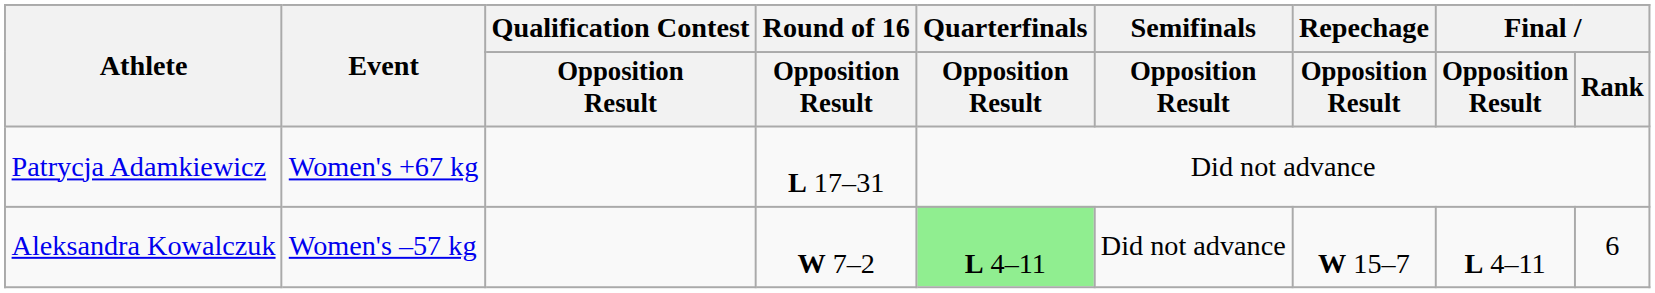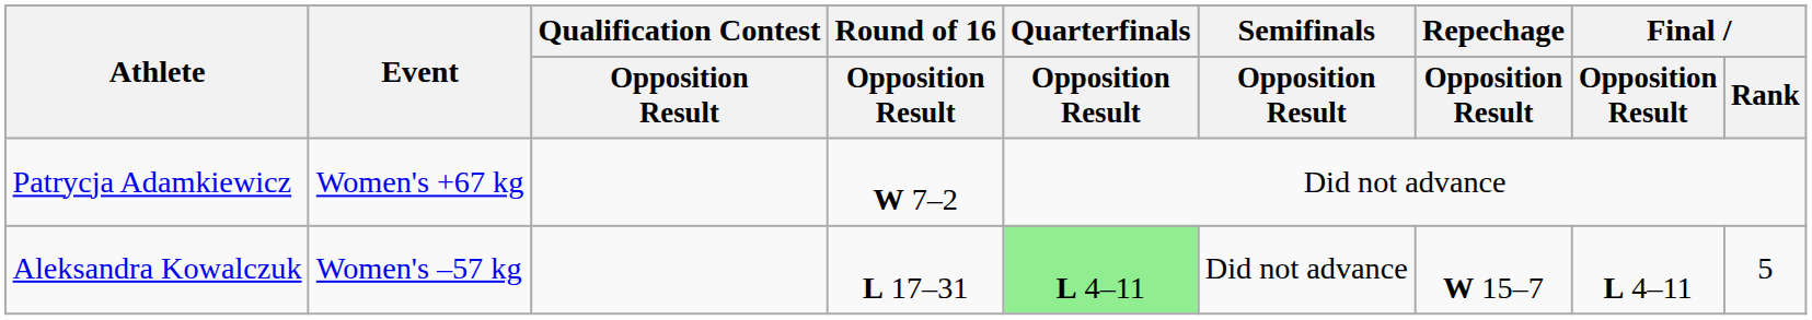 <table class="wikitable" style="text-align:center; font-size:90%">
 <tr>
 <th rowspan=2>Athlete</th>
 <th rowspan=2>Event</th>
 <th>Qualification Contest</th>
 <th>Round of 16</th>
 <th>Quarterfinals</th>
 <th>Semifinals</th>
 <th>Repechage</th>
 <th colspan=2>Final / </th>
 </tr>
 <tr style="font-size:95%">
 <th>Opposition<br>Result</th>
 <th>Opposition<br>Result</th>
 <th>Opposition<br>Result</th>
 <th>Opposition<br>Result</th>
 <th>Opposition<br>Result</th>
 <th>Opposition<br>Result</th>
 <th>Rank</th>
 </tr>
 <tr>
 <td align=left><a href='#'>Patrycja Adamkiewicz</a></td>
 <td align=left><a href='#'>Women's +67 kg</a></td>
 <td></td>
-<td><br><strong>L</strong> 17–31</td>
+<td><br><strong>W</strong> 7–2</td>
 <td colspan=5>Did not advance</td>
 </tr>
 <tr>
 <td align=left><a href='#'>Aleksandra Kowalczuk</a></td>
 <td align=left><a href='#'>Women's –57 kg</a></td>
 <td></td>
-<td><br><strong>W</strong> 7–2</td>
+<td><br><strong>L</strong> 17–31</td>
 <td style="background: lightgreen;"><br><strong>L</strong> 4–11</td>
 <td>Did not advance</td>
 <td><br><strong>W</strong> 15–7</td>
 <td><br><strong>L</strong> 4–11</td>
-<td>6</td>
+<td>5</td>
 </tr>
 </table>
